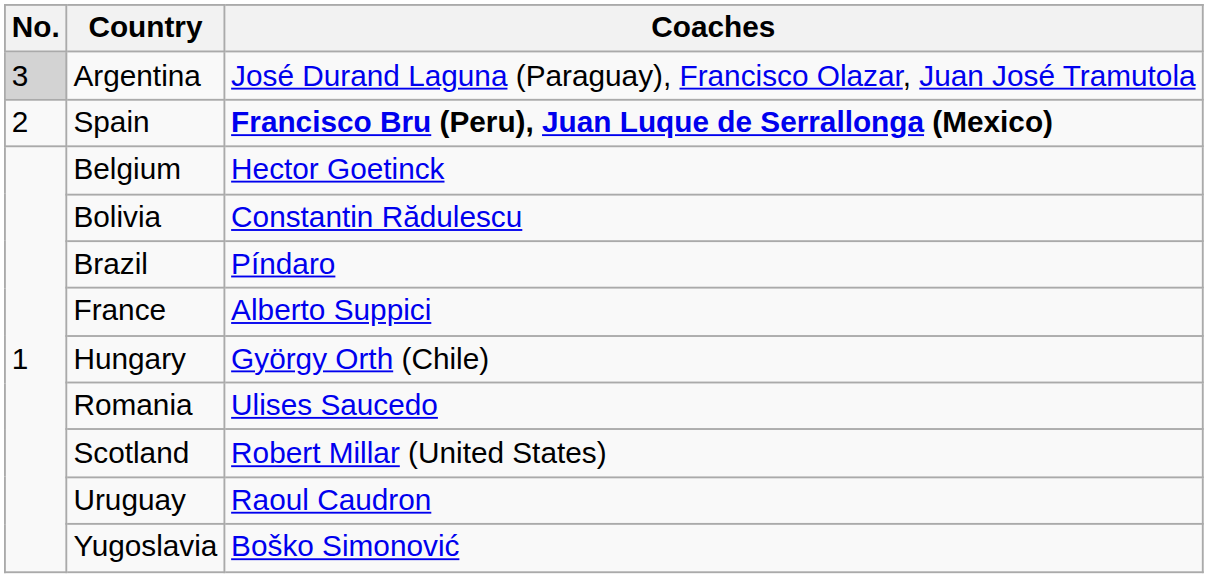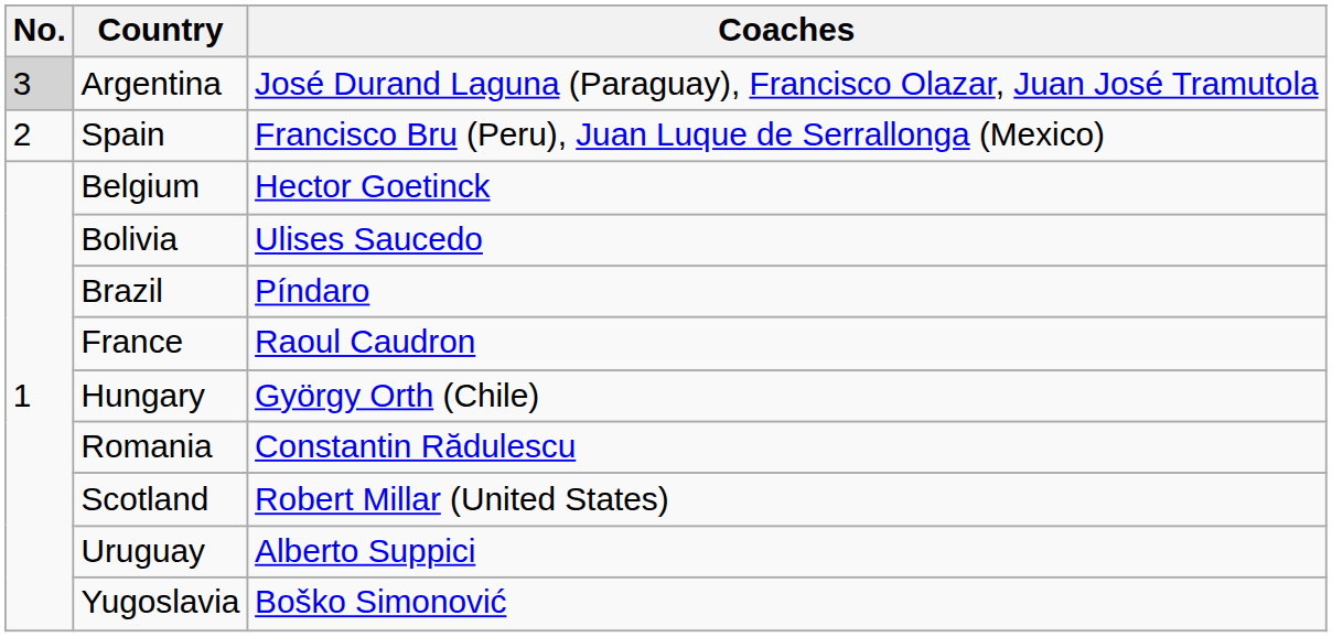 <table class="wikitable">
 <tr>
 <th>No.</th>
 <th>Country</th>
 <th>Coaches</th>
 </tr>
 <tr>
 <td style="background: lightgrey;">3</td>
 <td> Argentina</td>
 <td><a href='#'>José Durand Laguna</a> (Paraguay), <a href='#'>Francisco Olazar</a>, <a href='#'>Juan José Tramutola</a></td>
 </tr>
 <tr>
 <td>2</td>
 <td> Spain</td>
-<td><strong><a href='#'>Francisco Bru</a> (Peru), <a href='#'>Juan Luque de Serrallonga</a> (Mexico)</strong></td>
+<td><a href='#'>Francisco Bru</a> (Peru), <a href='#'>Juan Luque de Serrallonga</a> (Mexico)</td>
 </tr>
 <tr>
 <td rowspan="10">1</td>
 <td> Belgium</td>
 <td><a href='#'>Hector Goetinck</a></td>
 </tr>
 <tr>
 <td> Bolivia</td>
-<td><a href='#'>Constantin Rădulescu</a></td>
+<td><a href='#'>Ulises Saucedo</a></td>
 </tr>
 <tr>
 <td> Brazil</td>
 <td><a href='#'>Píndaro</a></td>
 </tr>
 <tr>
 <td> France</td>
-<td><a href='#'>Alberto Suppici</a></td>
+<td><a href='#'>Raoul Caudron</a></td>
 </tr>
 <tr>
 <td> Hungary</td>
 <td><a href='#'>György Orth</a> (Chile)</td>
 </tr>
 <tr>
 <td> Romania</td>
-<td><a href='#'>Ulises Saucedo</a></td>
+<td><a href='#'>Constantin Rădulescu</a></td>
 </tr>
 <tr>
 <td> Scotland</td>
 <td><a href='#'>Robert Millar</a> (United States)</td>
 </tr>
 <tr>
 <td> Uruguay</td>
-<td><a href='#'>Raoul Caudron</a></td>
+<td><a href='#'>Alberto Suppici</a></td>
 </tr>
 <tr>
 <td> Yugoslavia</td>
 <td><a href='#'>Boško Simonović</a></td>
 </tr>
 </table>
